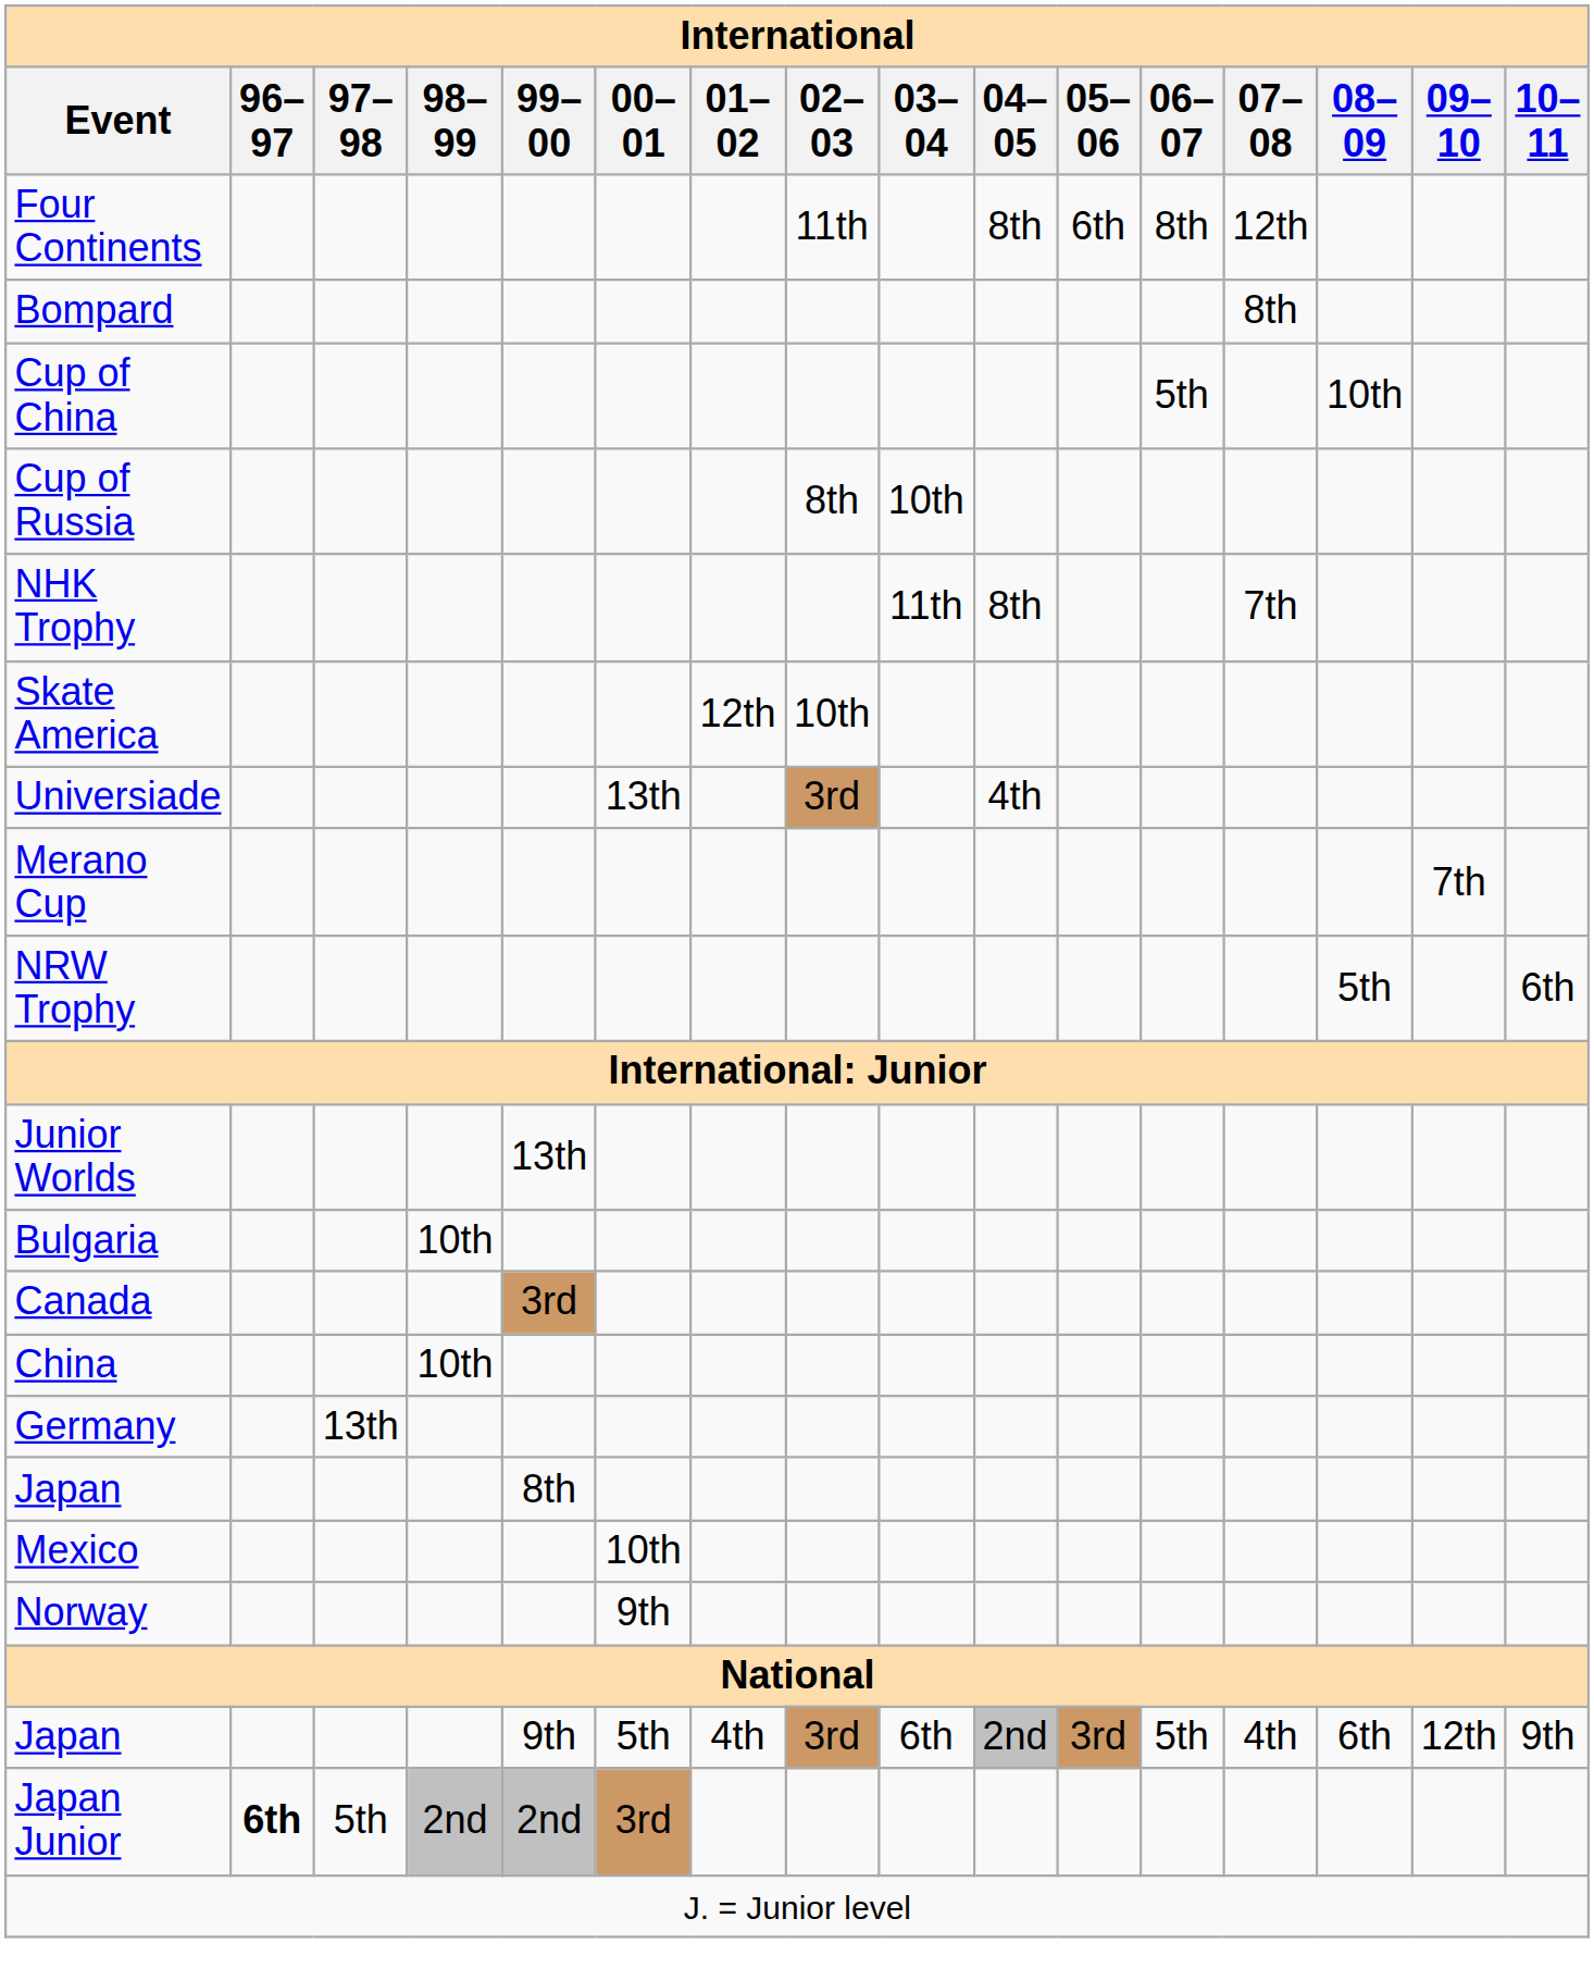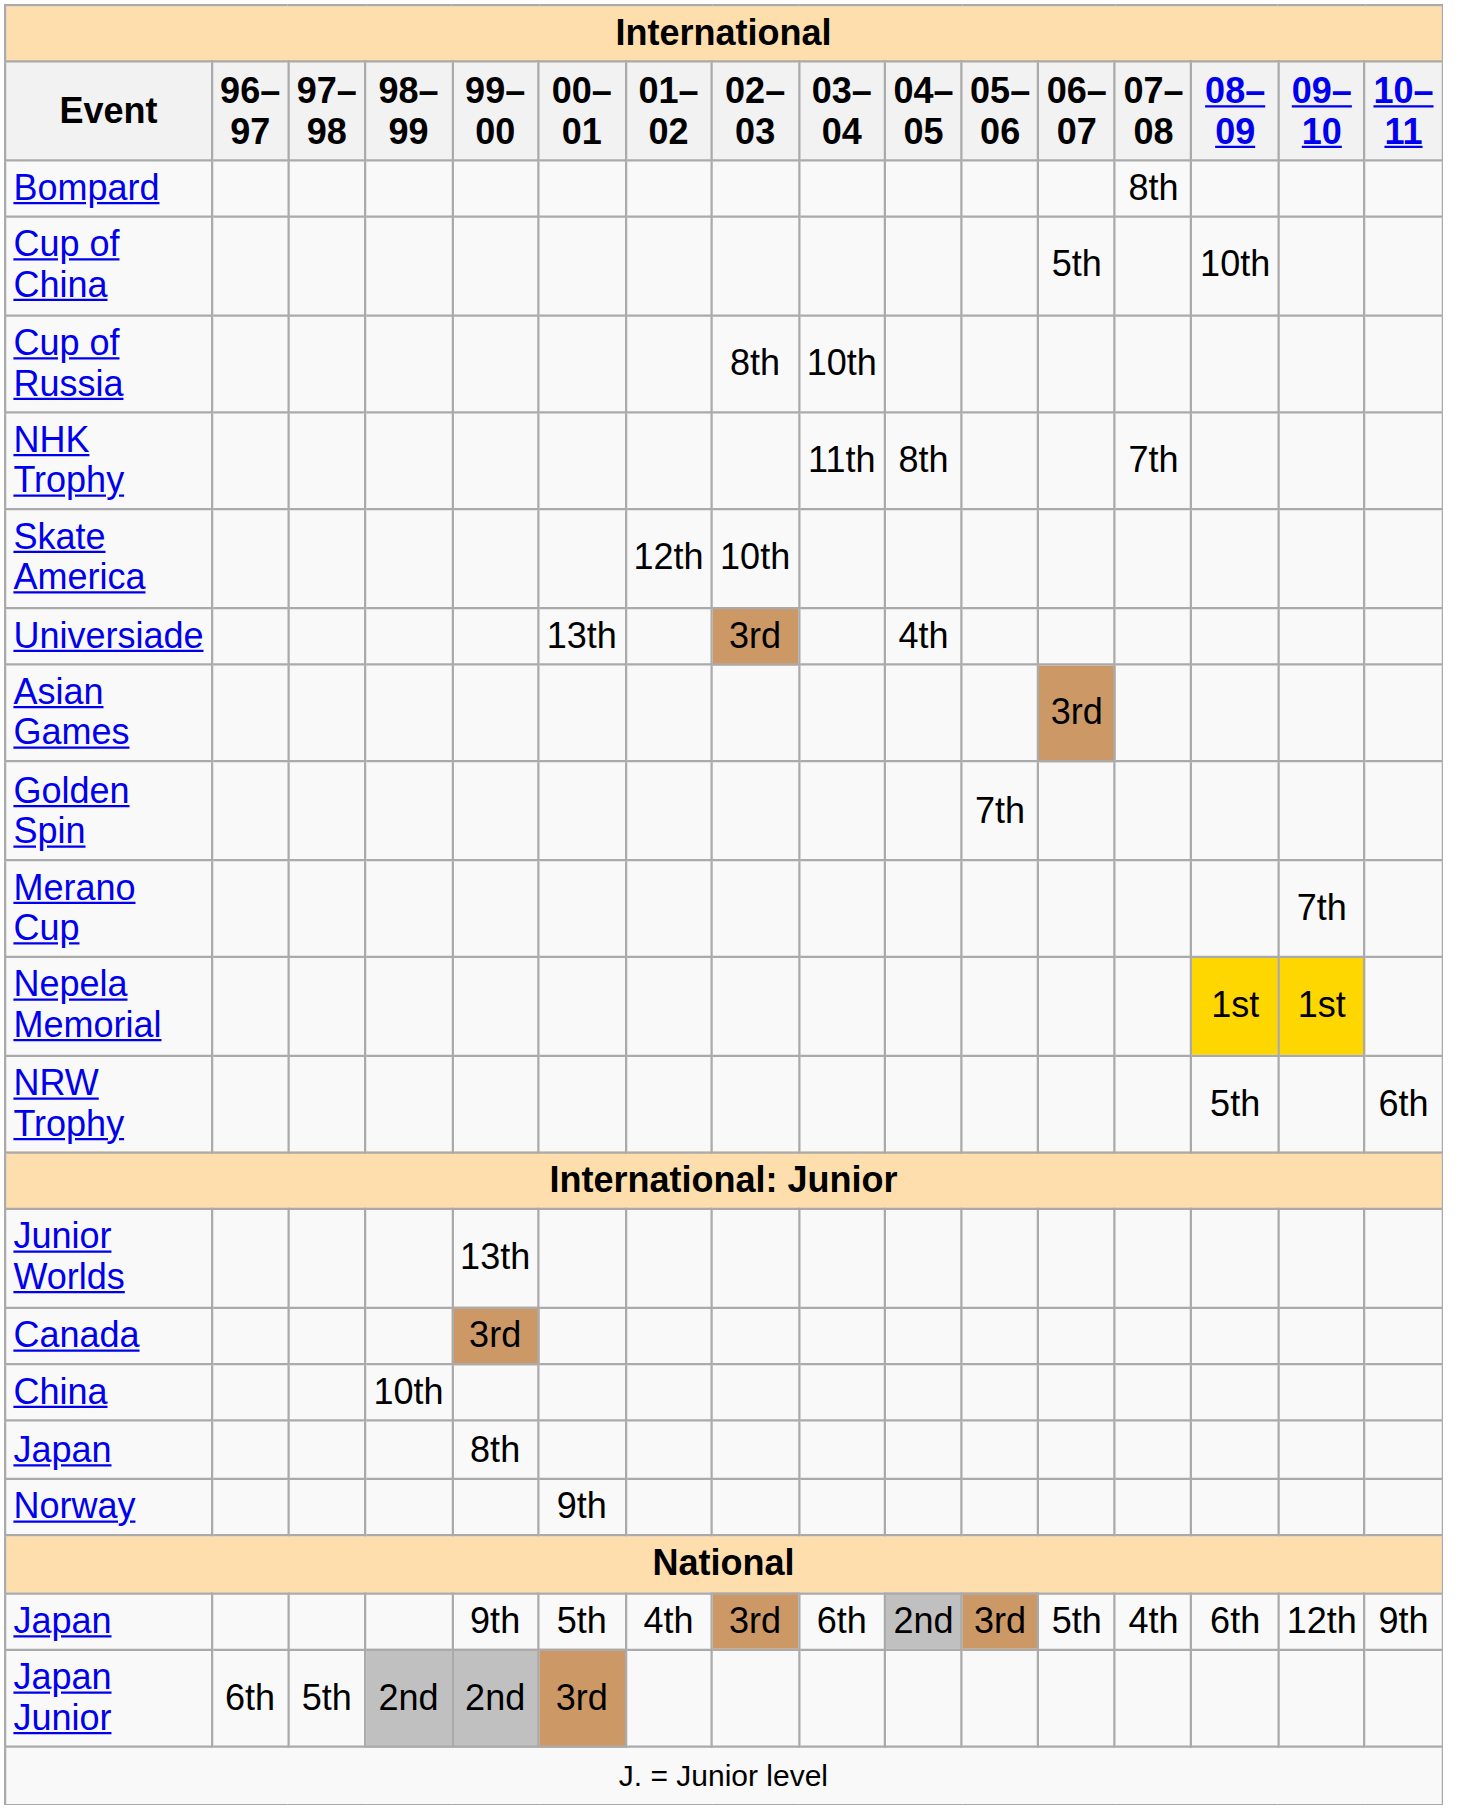 <table class="wikitable" style="text-align:center">
 <tr>
 <th colspan="16" style="background-color: #ffdead; " align="center"><strong>International</strong></th>
 </tr>
 <tr>
 <th>Event</th>
 <th>96–97</th>
 <th>97–98</th>
 <th>98–99</th>
 <th>99–00</th>
 <th>00–01</th>
 <th>01–02</th>
 <th>02–03</th>
 <th>03–04</th>
 <th>04–05</th>
 <th>05–06</th>
 <th>06–07</th>
 <th>07–08</th>
 <th><a href='#'>08–09</a></th>
 <th><a href='#'>09–10</a></th>
 <th><a href='#'>10–11</a></th>
-</tr>
-<tr>
-<td align=left><a href='#'>Four Continents</a></td>
-<td></td>
-<td></td>
-<td></td>
-<td></td>
-<td></td>
-<td></td>
-<td>11th</td>
-<td></td>
-<td>8th</td>
-<td>6th</td>
-<td>8th</td>
-<td>12th</td>
-<td></td>
-<td></td>
-<td></td>
 </tr>
 <tr>
 <td align=left> <a href='#'>Bompard</a></td>
 <td></td>
 <td></td>
 <td></td>
 <td></td>
 <td></td>
 <td></td>
 <td></td>
 <td></td>
 <td></td>
 <td></td>
 <td></td>
 <td>8th</td>
 <td></td>
 <td></td>
 <td></td>
 </tr>
 <tr>
 <td align=left> <a href='#'>Cup of China</a></td>
 <td></td>
 <td></td>
 <td></td>
 <td></td>
 <td></td>
 <td></td>
 <td></td>
 <td></td>
 <td></td>
 <td></td>
 <td>5th</td>
 <td></td>
 <td>10th</td>
 <td></td>
 <td></td>
 </tr>
 <tr>
 <td align=left> <a href='#'>Cup of Russia</a></td>
 <td></td>
 <td></td>
 <td></td>
 <td></td>
 <td></td>
 <td></td>
 <td>8th</td>
 <td>10th</td>
 <td></td>
 <td></td>
 <td></td>
 <td></td>
 <td></td>
 <td></td>
 <td></td>
 </tr>
 <tr>
 <td align=left> <a href='#'>NHK Trophy</a></td>
 <td></td>
 <td></td>
 <td></td>
 <td></td>
 <td></td>
 <td></td>
 <td></td>
 <td>11th</td>
 <td>8th</td>
 <td></td>
 <td></td>
 <td>7th</td>
 <td></td>
 <td></td>
 <td></td>
 </tr>
 <tr>
 <td align=left> <a href='#'>Skate America</a></td>
 <td></td>
 <td></td>
 <td></td>
 <td></td>
 <td></td>
 <td>12th</td>
 <td>10th</td>
 <td></td>
 <td></td>
 <td></td>
 <td></td>
 <td></td>
 <td></td>
 <td></td>
 <td></td>
 </tr>
 <tr>
 <td align=left><a href='#'>Universiade</a></td>
 <td></td>
 <td></td>
 <td></td>
 <td></td>
 <td>13th</td>
 <td></td>
 <td bgcolor="cc9966">3rd</td>
 <td></td>
 <td>4th</td>
 <td></td>
 <td></td>
 <td></td>
 <td></td>
 <td></td>
 <td></td>
 </tr>
 <tr>
+<td align=left><a href='#'>Asian Games</a></td>
+<td></td>
+<td></td>
+<td></td>
+<td></td>
+<td></td>
+<td></td>
+<td></td>
+<td></td>
+<td></td>
+<td></td>
+<td bgcolor=cc9966>3rd</td>
+<td></td>
+<td></td>
+<td></td>
+<td></td>
+</tr>
+<tr>
+<td align=left><a href='#'>Golden Spin</a></td>
+<td></td>
+<td></td>
+<td></td>
+<td></td>
+<td></td>
+<td></td>
+<td></td>
+<td></td>
+<td></td>
+<td>7th</td>
+<td></td>
+<td></td>
+<td></td>
+<td></td>
+<td></td>
+</tr>
+<tr>
 <td align=left><a href='#'>Merano Cup</a></td>
 <td></td>
 <td></td>
 <td></td>
 <td></td>
 <td></td>
 <td></td>
 <td></td>
 <td></td>
 <td></td>
 <td></td>
 <td></td>
 <td></td>
 <td></td>
 <td>7th</td>
+<td></td>
+</tr>
+<tr>
+<td align=left><a href='#'>Nepela Memorial</a></td>
+<td></td>
+<td></td>
+<td></td>
+<td></td>
+<td></td>
+<td></td>
+<td></td>
+<td></td>
+<td></td>
+<td></td>
+<td></td>
+<td></td>
+<td bgcolor=gold>1st</td>
+<td bgcolor=gold>1st</td>
 <td></td>
 </tr>
 <tr>
 <td align=left><a href='#'>NRW Trophy</a></td>
 <td></td>
 <td></td>
 <td></td>
 <td></td>
 <td></td>
 <td></td>
 <td></td>
 <td></td>
 <td></td>
 <td></td>
 <td></td>
 <td></td>
 <td>5th</td>
 <td></td>
 <td>6th</td>
 </tr>
 <tr>
 <th colspan="16" style="background-color: #ffdead; " align="center"><strong>International: Junior</strong></th>
 </tr>
 <tr>
 <td align=left><a href='#'>Junior Worlds</a></td>
 <td></td>
 <td></td>
 <td></td>
 <td>13th</td>
-<td></td>
-<td></td>
-<td></td>
-<td></td>
-<td></td>
-<td></td>
-<td></td>
-<td></td>
-<td></td>
-<td></td>
-<td></td>
-</tr>
-<tr>
-<td align=left> <a href='#'>Bulgaria</a></td>
-<td></td>
-<td></td>
-<td>10th</td>
-<td></td>
 <td></td>
 <td></td>
 <td></td>
 <td></td>
 <td></td>
 <td></td>
 <td></td>
 <td></td>
 <td></td>
 <td></td>
 <td></td>
 </tr>
 <tr>
 <td align="left"> <a href='#'>Canada</a></td>
 <td></td>
 <td></td>
 <td></td>
 <td bgcolor="cc9966">3rd</td>
 <td></td>
 <td></td>
 <td></td>
 <td></td>
 <td></td>
 <td></td>
 <td></td>
 <td></td>
 <td></td>
 <td></td>
 <td></td>
 </tr>
 <tr>
 <td align=left> <a href='#'>China</a></td>
 <td></td>
 <td></td>
 <td>10th</td>
 <td></td>
 <td></td>
 <td></td>
 <td></td>
 <td></td>
 <td></td>
 <td></td>
 <td></td>
 <td></td>
 <td></td>
 <td></td>
 <td></td>
 </tr>
 <tr>
-<td align=left> <a href='#'>Germany</a></td>
-<td></td>
-<td>13th</td>
-<td></td>
-<td></td>
-<td></td>
-<td></td>
-<td></td>
-<td></td>
-<td></td>
-<td></td>
-<td></td>
-<td></td>
-<td></td>
-<td></td>
-<td></td>
-</tr>
-<tr>
 <td align="left"> <a href='#'>Japan</a></td>
 <td></td>
 <td></td>
 <td></td>
 <td>8th</td>
 <td></td>
-<td></td>
-<td></td>
-<td></td>
-<td></td>
-<td></td>
-<td></td>
-<td></td>
-<td></td>
-<td></td>
-<td></td>
-</tr>
-<tr>
-<td align=left> <a href='#'>Mexico</a></td>
-<td></td>
-<td></td>
-<td></td>
-<td></td>
-<td>10th</td>
 <td></td>
 <td></td>
 <td></td>
 <td></td>
 <td></td>
 <td></td>
 <td></td>
 <td></td>
 <td></td>
 <td></td>
 </tr>
 <tr>
 <td align=left> <a href='#'>Norway</a></td>
 <td></td>
 <td></td>
 <td></td>
 <td></td>
 <td>9th</td>
 <td></td>
 <td></td>
 <td></td>
 <td></td>
 <td></td>
 <td></td>
 <td></td>
 <td></td>
 <td></td>
 <td></td>
 </tr>
 <tr>
 <th colspan="16" style="background-color: #ffdead; " align="center"><strong>National</strong></th>
 </tr>
 <tr>
 <td align="left"><a href='#'>Japan</a></td>
 <td></td>
 <td></td>
 <td></td>
 <td>9th</td>
 <td>5th</td>
 <td>4th</td>
 <td bgcolor="cc9966">3rd</td>
 <td>6th</td>
 <td bgcolor="silver">2nd</td>
 <td bgcolor="cc9966">3rd</td>
 <td>5th</td>
 <td>4th</td>
 <td>6th</td>
 <td>12th</td>
 <td>9th</td>
 </tr>
 <tr>
 <td align="left"><a href='#'>Japan Junior</a></td>
-<td><strong>6th</strong></td>
+<td>6th</td>
 <td>5th</td>
 <td bgcolor="silver">2nd</td>
 <td bgcolor="silver">2nd</td>
 <td bgcolor="cc9966">3rd</td>
 <td></td>
 <td></td>
 <td></td>
 <td></td>
 <td></td>
 <td></td>
 <td></td>
 <td></td>
 <td></td>
 <td></td>
 </tr>
 <tr>
 <td colspan="16" align="center"><small> J. = Junior level </small></td>
 </tr>
 </table>
